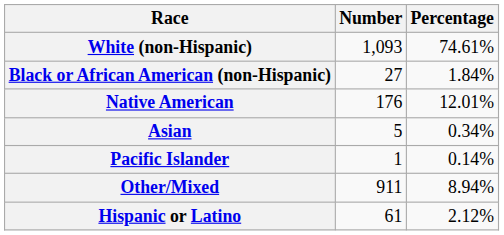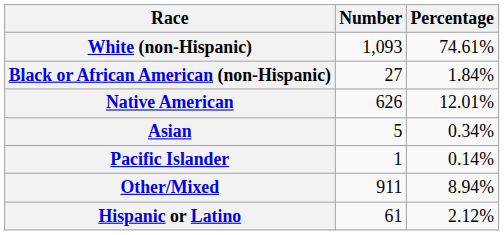 <table class="wikitable" style="text-align:right">
 <tr>
 <th scope="col">Race</th>
 <th scope="col">Number</th>
 <th scope="col">Percentage</th>
 </tr>
 <tr>
 <th scope="row"><a href='#'>White</a> (non-Hispanic)</th>
 <td>1,093</td>
 <td>74.61%</td>
 </tr>
 <tr>
 <th scope="row"><a href='#'>Black or African American</a> (non-Hispanic)</th>
 <td>27</td>
 <td>1.84%</td>
 </tr>
 <tr>
 <th scope="row"><a href='#'>Native American</a></th>
-<td>176</td>
+<td>626</td>
 <td>12.01%</td>
 </tr>
 <tr>
 <th scope="row"><a href='#'>Asian</a></th>
 <td>5</td>
 <td>0.34%</td>
 </tr>
 <tr>
 <th scope="row"><a href='#'>Pacific Islander</a></th>
 <td>1</td>
 <td>0.14%</td>
 </tr>
 <tr>
 <th scope="row"><a href='#'>Other/Mixed</a></th>
 <td>911</td>
 <td>8.94%</td>
 </tr>
 <tr>
 <th scope="row"><a href='#'>Hispanic</a> or <a href='#'>Latino</a></th>
 <td>61</td>
 <td>2.12%</td>
 </tr>
 </table>
